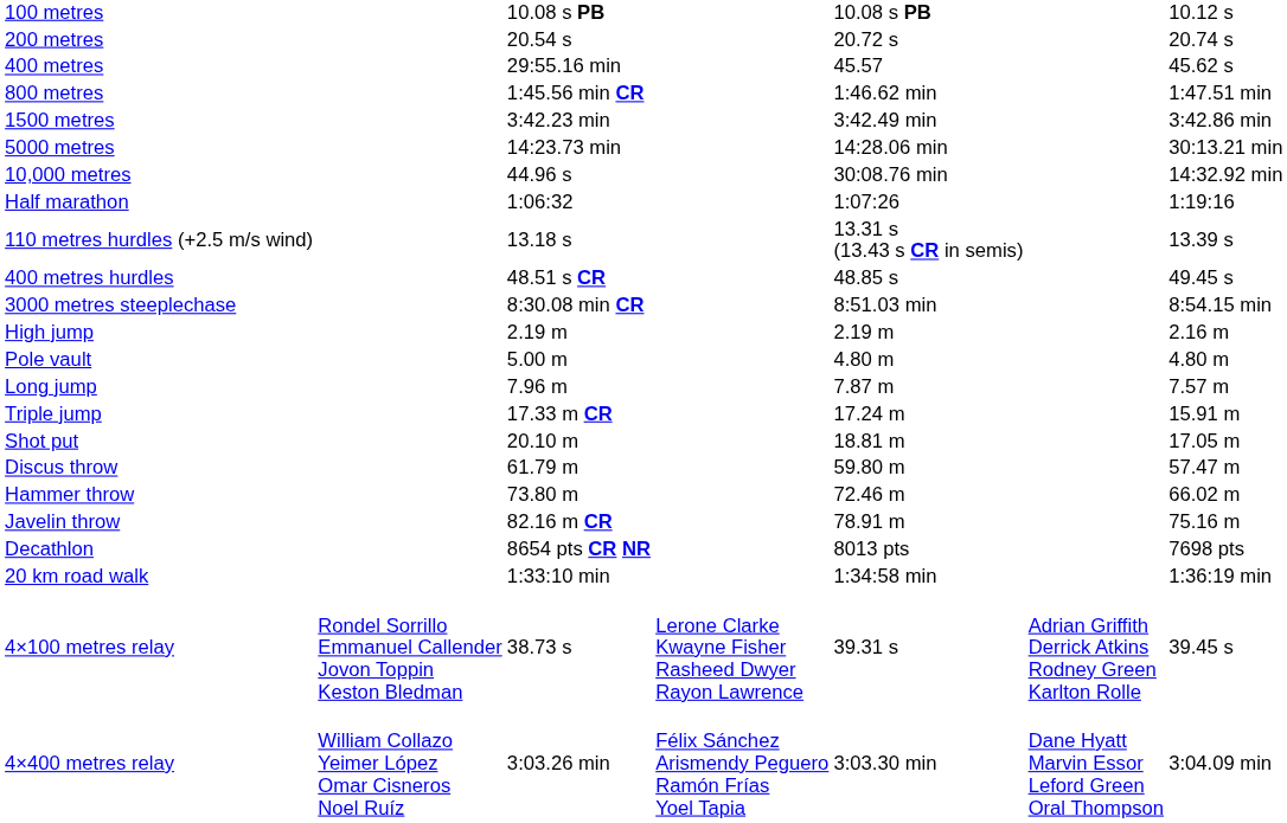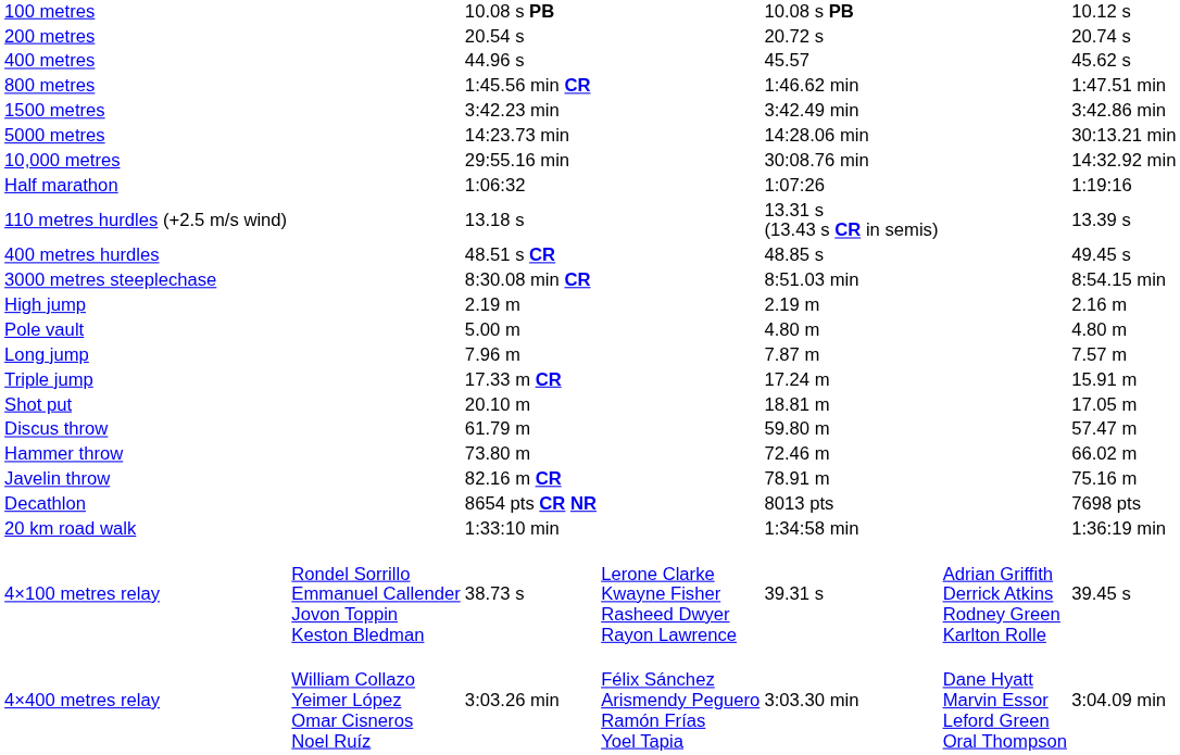 <table>
 <tr>
 <td><a href='#'>100 metres</a></td>
 <td></td>
 <td>10.08 s <strong>PB</strong></td>
 <td></td>
 <td>10.08 s <strong>PB</strong></td>
 <td></td>
 <td>10.12 s</td>
 </tr>
 <tr>
 <td><a href='#'>200 metres</a></td>
 <td></td>
 <td>20.54 s</td>
 <td></td>
 <td>20.72 s</td>
 <td></td>
 <td>20.74 s</td>
 </tr>
 <tr>
 <td><a href='#'>400 metres</a></td>
 <td></td>
-<td>29:55.16 min</td>
+<td>44.96 s</td>
 <td></td>
 <td>45.57</td>
 <td></td>
 <td>45.62 s</td>
 </tr>
 <tr>
 <td><a href='#'>800 metres</a></td>
 <td></td>
 <td>1:45.56 min <strong><a href='#'>CR</a></strong></td>
 <td></td>
 <td>1:46.62 min</td>
 <td></td>
 <td>1:47.51 min</td>
 </tr>
 <tr>
 <td><a href='#'>1500 metres</a></td>
 <td></td>
 <td>3:42.23 min</td>
 <td></td>
 <td>3:42.49 min</td>
 <td></td>
 <td>3:42.86 min</td>
 </tr>
 <tr>
 <td><a href='#'>5000 metres</a></td>
 <td></td>
 <td>14:23.73 min</td>
 <td></td>
 <td>14:28.06 min</td>
 <td></td>
 <td>30:13.21 min</td>
 </tr>
 <tr>
 <td><a href='#'>10,000 metres</a></td>
 <td></td>
-<td>44.96 s</td>
+<td>29:55.16 min</td>
 <td></td>
 <td>30:08.76 min</td>
 <td></td>
 <td>14:32.92 min</td>
 </tr>
 <tr>
 <td><a href='#'>Half marathon</a></td>
 <td></td>
 <td>1:06:32</td>
 <td></td>
 <td>1:07:26</td>
 <td></td>
 <td>1:19:16</td>
 </tr>
 <tr>
 <td><a href='#'>110 metres hurdles</a> (+2.5 m/s wind)</td>
 <td></td>
 <td>13.18 s</td>
 <td></td>
 <td>13.31 s<br>(13.43 s <strong><a href='#'>CR</a></strong> in semis)</td>
 <td></td>
 <td>13.39 s</td>
 </tr>
 <tr>
 <td><a href='#'>400 metres hurdles</a></td>
 <td></td>
 <td>48.51 s <strong><a href='#'>CR</a></strong></td>
 <td></td>
 <td>48.85 s</td>
 <td></td>
 <td>49.45 s</td>
 </tr>
 <tr>
 <td><a href='#'>3000 metres steeplechase</a></td>
 <td></td>
 <td>8:30.08 min <strong><a href='#'>CR</a></strong></td>
 <td></td>
 <td>8:51.03 min</td>
 <td></td>
 <td>8:54.15 min</td>
 </tr>
 <tr>
 <td><a href='#'>High jump</a></td>
 <td></td>
 <td>2.19 m</td>
 <td></td>
 <td>2.19 m</td>
 <td></td>
 <td>2.16 m</td>
 </tr>
 <tr>
 <td><a href='#'>Pole vault</a></td>
 <td></td>
 <td>5.00 m</td>
 <td></td>
 <td>4.80 m</td>
 <td></td>
 <td>4.80 m</td>
 </tr>
 <tr>
 <td><a href='#'>Long jump</a></td>
 <td></td>
 <td>7.96 m</td>
 <td></td>
 <td>7.87 m</td>
 <td></td>
 <td>7.57 m</td>
 </tr>
 <tr>
 <td><a href='#'>Triple jump</a></td>
 <td></td>
 <td>17.33 m <strong><a href='#'>CR</a></strong></td>
 <td></td>
 <td>17.24 m</td>
 <td></td>
 <td>15.91 m</td>
 </tr>
 <tr>
 <td><a href='#'>Shot put</a></td>
 <td></td>
 <td>20.10 m</td>
 <td></td>
 <td>18.81 m</td>
 <td></td>
 <td>17.05 m</td>
 </tr>
 <tr>
 <td><a href='#'>Discus throw</a></td>
 <td></td>
 <td>61.79 m</td>
 <td></td>
 <td>59.80 m</td>
 <td></td>
 <td>57.47 m</td>
 </tr>
 <tr>
 <td><a href='#'>Hammer throw</a></td>
 <td></td>
 <td>73.80 m</td>
 <td></td>
 <td>72.46 m</td>
 <td></td>
 <td>66.02 m</td>
 </tr>
 <tr>
 <td><a href='#'>Javelin throw</a></td>
 <td></td>
 <td>82.16 m <strong><a href='#'>CR</a></strong></td>
 <td></td>
 <td>78.91 m</td>
 <td></td>
 <td>75.16 m</td>
 </tr>
 <tr>
 <td><a href='#'>Decathlon</a></td>
 <td></td>
 <td>8654 pts <strong><a href='#'>CR</a></strong> <strong><a href='#'>NR</a></strong></td>
 <td></td>
 <td>8013 pts</td>
 <td></td>
 <td>7698 pts</td>
 </tr>
 <tr>
 <td><a href='#'>20 km road walk</a></td>
 <td></td>
 <td>1:33:10 min</td>
 <td></td>
 <td>1:34:58 min</td>
 <td></td>
 <td>1:36:19 min</td>
 </tr>
 <tr>
 <td><a href='#'>4×100 metres relay</a></td>
 <td><br><a href='#'>Rondel Sorrillo</a><br><a href='#'>Emmanuel Callender</a><br><a href='#'>Jovon Toppin</a><br><a href='#'>Keston Bledman</a></td>
 <td>38.73 s</td>
 <td><br><a href='#'>Lerone Clarke</a><br><a href='#'>Kwayne Fisher</a><br><a href='#'>Rasheed Dwyer</a><br><a href='#'>Rayon Lawrence</a></td>
 <td>39.31 s</td>
 <td><br><a href='#'>Adrian Griffith</a><br><a href='#'>Derrick Atkins</a><br><a href='#'>Rodney Green</a><br><a href='#'>Karlton Rolle</a></td>
 <td>39.45 s</td>
 </tr>
 <tr>
 <td><a href='#'>4×400 metres relay</a></td>
 <td><br><a href='#'>William Collazo</a><br><a href='#'>Yeimer López</a><br><a href='#'>Omar Cisneros</a><br><a href='#'>Noel Ruíz</a></td>
 <td>3:03.26 min</td>
 <td><br><a href='#'>Félix Sánchez</a><br><a href='#'>Arismendy Peguero</a><br><a href='#'>Ramón Frías</a><br><a href='#'>Yoel Tapia</a></td>
 <td>3:03.30 min</td>
 <td><br><a href='#'>Dane Hyatt</a><br><a href='#'>Marvin Essor</a><br><a href='#'>Leford Green</a><br><a href='#'>Oral Thompson</a></td>
 <td>3:04.09 min</td>
 </tr>
 </table>
